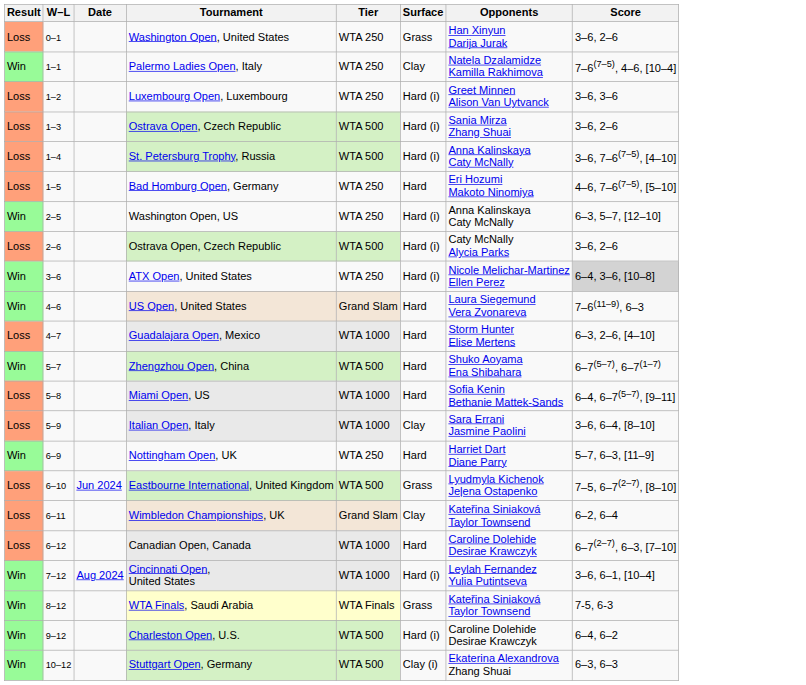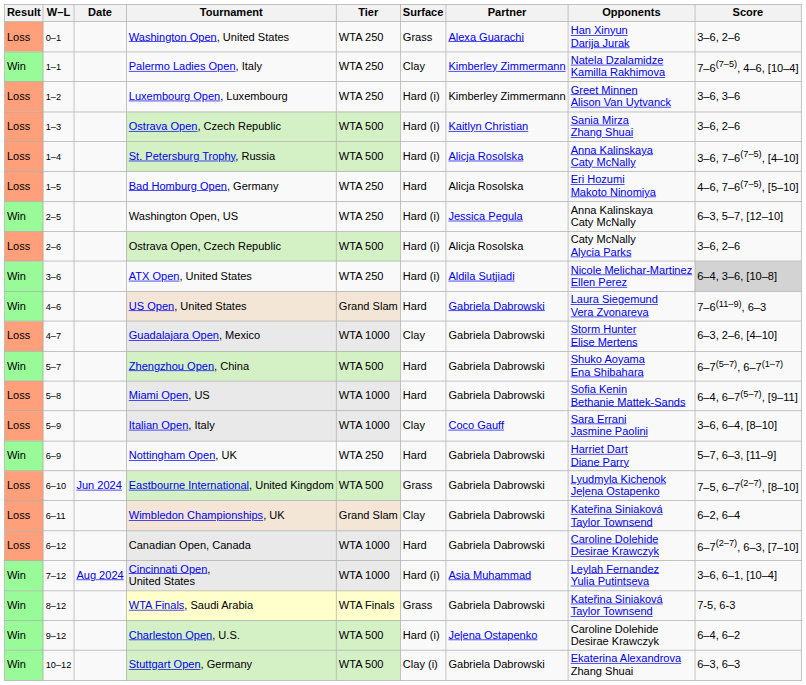 <table class="wikitable sortable">
 <tr>
 <th>Result</th>
 <th class="unsortable">W–L</th>
 <th>Date</th>
 <th>Tournament</th>
 <th>Tier</th>
 <th>Surface</th>
+<th>Partner</th>
 <th>Opponents</th>
 <th class="unsortable">Score</th>
 </tr>
 <tr>
 <td style=background:#ffa07a>Loss</td>
 <td><small>0–1</small></td>
 <td><a href='#'></a></td>
 <td><a href='#'>Washington Open</a>, United States</td>
 <td>WTA 250</td>
 <td>Grass</td>
+<td> <a href='#'>Alexa Guarachi</a></td>
 <td> <a href='#'>Han Xinyun</a> <br>  <a href='#'>Darija Jurak</a></td>
 <td>3–6, 2–6</td>
 </tr>
 <tr>
 <td style=background:#98fb98>Win</td>
 <td><small>1–1</small></td>
 <td><a href='#'></a></td>
 <td><a href='#'>Palermo Ladies Open</a>, Italy</td>
 <td>WTA 250</td>
 <td>Clay</td>
+<td> <a href='#'>Kimberley Zimmermann</a></td>
 <td> <a href='#'>Natela Dzalamidze</a> <br>  <a href='#'>Kamilla Rakhimova</a></td>
 <td>7–6<sup>(7–5)</sup>, 4–6, [10–4]</td>
 </tr>
 <tr>
 <td style=background:#ffa07a>Loss</td>
 <td><small>1–2</small></td>
 <td><a href='#'></a></td>
 <td><a href='#'>Luxembourg Open</a>, Luxembourg</td>
 <td>WTA 250</td>
 <td>Hard (i)</td>
+<td> Kimberley Zimmermann</td>
 <td> <a href='#'>Greet Minnen</a> <br>  <a href='#'>Alison Van Uytvanck</a></td>
 <td>3–6, 3–6</td>
 </tr>
 <tr>
 <td style=background:#ffa07a>Loss</td>
 <td><small>1–3</small></td>
 <td><a href='#'></a></td>
 <td bgcolor=d4f1c5><a href='#'>Ostrava Open</a>, Czech Republic</td>
 <td bgcolor=d4f1c5>WTA 500</td>
 <td>Hard (i)</td>
+<td> <a href='#'>Kaitlyn Christian</a></td>
 <td> <a href='#'>Sania Mirza</a> <br>  <a href='#'>Zhang Shuai</a></td>
 <td>3–6, 2–6</td>
 </tr>
 <tr>
 <td style=background:#ffa07a>Loss</td>
 <td><small>1–4</small></td>
 <td><a href='#'></a></td>
 <td bgcolor=d4f1c5><a href='#'>St. Petersburg Trophy</a>, Russia</td>
 <td bgcolor=d4f1c5>WTA 500</td>
 <td>Hard (i)</td>
+<td> <a href='#'>Alicja Rosolska</a></td>
 <td> <a href='#'>Anna Kalinskaya</a> <br>  <a href='#'>Caty McNally</a></td>
 <td>3–6, 7–6<sup>(7–5)</sup>, [4–10]</td>
 </tr>
 <tr>
 <td style=background:#ffa07a>Loss</td>
 <td><small>1–5</small></td>
 <td><a href='#'></a></td>
 <td><a href='#'>Bad Homburg Open</a>, Germany</td>
 <td>WTA 250</td>
 <td>Hard</td>
+<td> Alicja Rosolska</td>
 <td> <a href='#'>Eri Hozumi</a> <br>  <a href='#'>Makoto Ninomiya</a></td>
 <td>4–6, 7–6<sup>(7–5)</sup>, [5–10]</td>
 </tr>
 <tr>
 <td style=background:#98fb98>Win</td>
 <td><small>2–5</small></td>
 <td><a href='#'></a></td>
 <td>Washington Open, US</td>
 <td>WTA 250</td>
 <td>Hard (i)</td>
+<td> <a href='#'>Jessica Pegula</a></td>
 <td> Anna Kalinskaya <br>  Caty McNally</td>
 <td>6–3, 5–7, [12–10]</td>
 </tr>
 <tr>
 <td style=background:#ffa07a>Loss</td>
 <td><small>2–6</small></td>
 <td><a href='#'></a></td>
 <td bgcolor=d4f1c5>Ostrava Open, Czech Republic</td>
 <td bgcolor=d4f1c5>WTA 500</td>
 <td>Hard (i)</td>
+<td> Alicja Rosolska</td>
 <td> Caty McNally <br>  <a href='#'>Alycia Parks</a></td>
 <td>3–6, 2–6</td>
 </tr>
 <tr>
 <td style=background:#98fb98>Win</td>
 <td><small>3–6</small></td>
 <td><a href='#'></a></td>
 <td><a href='#'>ATX Open</a>, United States</td>
 <td>WTA 250</td>
 <td>Hard (i)</td>
+<td> <a href='#'>Aldila Sutjiadi</a></td>
 <td> <a href='#'>Nicole Melichar-Martinez</a> <br>  <a href='#'>Ellen Perez</a></td>
 <td style="background: lightgrey;">6–4, 3–6, [10–8]</td>
 </tr>
 <tr>
 <td style=background:#98fb98>Win</td>
 <td><small>4–6</small></td>
 <td><a href='#'></a></td>
 <td style=background:#f3e6d7><a href='#'>US Open</a>, United States</td>
 <td style=background:#f3e6d7>Grand Slam</td>
 <td>Hard</td>
+<td> <a href='#'>Gabriela Dabrowski</a></td>
 <td> <a href='#'>Laura Siegemund</a> <br>  <a href='#'>Vera Zvonareva</a></td>
 <td>7–6<sup>(11–9)</sup>, 6–3</td>
 </tr>
 <tr>
 <td style=background:#ffa07a>Loss</td>
 <td><small>4–7</small></td>
 <td><a href='#'></a></td>
 <td bgcolor="e9e9e9"><a href='#'>Guadalajara Open</a>, Mexico</td>
 <td bgcolor="e9e9e9">WTA 1000</td>
-<td>Hard</td>
+<td>Clay</td>
+<td> Gabriela Dabrowski</td>
 <td> <a href='#'>Storm Hunter</a> <br>  <a href='#'>Elise Mertens</a></td>
 <td>6–3, 2–6, [4–10]</td>
 </tr>
 <tr>
 <td style=background:#98fb98>Win</td>
 <td><small>5–7</small></td>
 <td><a href='#'></a></td>
 <td bgcolor="d4f1c5"><a href='#'>Zhengzhou Open</a>, China</td>
 <td bgcolor="d4f1c5">WTA 500</td>
 <td>Hard</td>
+<td> Gabriela Dabrowski</td>
 <td> <a href='#'>Shuko Aoyama</a> <br>  <a href='#'>Ena Shibahara</a></td>
 <td>6–7<sup>(5–7)</sup>, 6–7<sup>(1–7)</sup></td>
 </tr>
 <tr>
 <td style=background:#ffa07a>Loss</td>
 <td><small>5–8</small></td>
 <td><a href='#'></a></td>
 <td style=background:#e9e9e9><a href='#'>Miami Open</a>, US</td>
 <td style=background:#e9e9e9>WTA 1000</td>
 <td>Hard</td>
+<td> Gabriela Dabrowski</td>
 <td> <a href='#'>Sofia Kenin</a> <br>  <a href='#'>Bethanie Mattek-Sands</a></td>
 <td>6–4, 6–7<sup>(5–7)</sup>, [9–11]</td>
 </tr>
 <tr>
 <td style=background:#ffa07a>Loss</td>
 <td><small>5–9</small></td>
 <td><a href='#'></a></td>
 <td style=background:#e9e9e9><a href='#'>Italian Open</a>, Italy</td>
 <td style=background:#e9e9e9>WTA 1000</td>
 <td>Clay</td>
+<td> <a href='#'>Coco Gauff</a></td>
 <td> <a href='#'>Sara Errani</a> <br>  <a href='#'>Jasmine Paolini</a></td>
 <td>3–6, 6–4, [8–10]</td>
 </tr>
 <tr>
 <td style=background:#98fb98>Win</td>
 <td><small>6–9</small></td>
 <td><a href='#'></a></td>
 <td><a href='#'>Nottingham Open</a>, UK</td>
 <td>WTA 250</td>
 <td>Hard</td>
+<td> Gabriela Dabrowski</td>
 <td> <a href='#'>Harriet Dart</a> <br>  <a href='#'>Diane Parry</a></td>
 <td>5–7, 6–3, [11–9]</td>
 </tr>
 <tr>
 <td style=background:#ffa07a;>Loss</td>
 <td><small>6–10</small></td>
 <td><a href='#'>Jun 2024</a></td>
 <td bgcolor=d4f1c5><a href='#'>Eastbourne International</a>, United Kingdom</td>
 <td bgcolor=d4f1c5>WTA 500</td>
 <td>Grass</td>
+<td> Gabriela Dabrowski</td>
 <td> <a href='#'>Lyudmyla Kichenok</a> <br>  <a href='#'>Jeļena Ostapenko</a></td>
 <td>7–5, 6–7<sup>(2–7)</sup>, [8–10]</td>
 </tr>
 <tr>
 <td style=background:#ffa07a;>Loss</td>
 <td><small>6–11</small></td>
 <td><a href='#'></a></td>
 <td style=background:#f3e6d7><a href='#'>Wimbledon Championships</a>, UK</td>
 <td style=background:#f3e6d7>Grand Slam</td>
 <td>Clay</td>
+<td> Gabriela Dabrowski</td>
 <td> <a href='#'>Kateřina Siniaková</a> <br>  <a href='#'>Taylor Townsend</a></td>
 <td>6–2, 6–4</td>
 </tr>
 <tr>
 <td style=background:#ffa07a;>Loss</td>
 <td><small>6–12</small></td>
 <td><a href='#'></a></td>
 <td style=background:#e9e9e9>Canadian Open, Canada</td>
 <td style=background:#e9e9e9>WTA 1000</td>
 <td>Hard</td>
+<td> Gabriela Dabrowski</td>
 <td> <a href='#'>Caroline Dolehide</a> <br>  <a href='#'>Desirae Krawczyk</a></td>
 <td>6–7<sup>(2–7)</sup>, 6–3, [7–10]</td>
 </tr>
 <tr>
 <td style=background:#98fb98>Win</td>
 <td><small>7–12</small></td>
 <td><a href='#'>Aug 2024</a></td>
 <td style="background:#e9e9e9;"><a href='#'>Cincinnati Open</a>, <br>United States</td>
 <td style="background:#e9e9e9;">WTA 1000</td>
 <td>Hard (i)</td>
+<td> <a href='#'>Asia Muhammad</a></td>
 <td> <a href='#'>Leylah Fernandez</a> <br>  <a href='#'>Yulia Putintseva</a></td>
 <td>3–6, 6–1, [10–4]</td>
 </tr>
 <tr>
 <td style=background:#98fb98>Win</td>
 <td><small>8–12</small></td>
 <td><a href='#'></a></td>
 <td style=background:#ffffcc><a href='#'>WTA Finals</a>, Saudi Arabia</td>
 <td style=background:#ffffcc>WTA Finals</td>
 <td>Grass</td>
+<td> Gabriela Dabrowski</td>
 <td> <a href='#'>Kateřina Siniaková</a> <br>  <a href='#'>Taylor Townsend</a></td>
 <td>7-5, 6-3</td>
 </tr>
 <tr>
 <td bgcolor="98FB98">Win</td>
 <td><small>9–12</small></td>
 <td><a href='#'></a></td>
 <td style="background:#d4f1c5;"><a href='#'>Charleston Open</a>, U.S.</td>
 <td style="background:#d4f1c5;">WTA 500</td>
 <td>Hard (i)</td>
+<td> <a href='#'>Jeļena Ostapenko</a></td>
 <td> Caroline Dolehide <br>  Desirae Krawczyk</td>
 <td>6–4, 6–2</td>
 </tr>
 <tr>
 <td bgcolor="98FB98">Win</td>
 <td><small>10–12</small></td>
 <td><a href='#'></a></td>
 <td style="background:#d4f1c5;"><a href='#'>Stuttgart Open</a>, Germany</td>
 <td style="background:#d4f1c5;">WTA 500</td>
 <td>Clay (i)</td>
+<td> Gabriela Dabrowski</td>
 <td> <a href='#'>Ekaterina Alexandrova</a> <br>  Zhang Shuai</td>
 <td>6–3, 6–3</td>
 </tr>
 </table>
